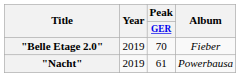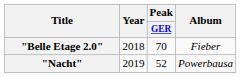 <table class="wikitable plainrowheaders" style="text-align:center;">
 <tr>
 <th scope="col" rowspan="2" style="width:10em;">Title</th>
 <th scope="col" rowspan="2">Year</th>
 <th scope="col">Peak</th>
 <th scope="col" rowspan="2">Album</th>
 </tr>
 <tr>
 <th style="width:2.5em; font-size:85%"><a href='#'>GER</a><br></th>
 </tr>
 <tr>
 <th scope="row">"Belle Etage 2.0"<br></th>
-<td>2019</td>
+<td>2018</td>
 <td>70</td>
 <td><em>Fieber</em></td>
 </tr>
 <tr>
 <th scope="row">"Nacht"</th>
 <td>2019</td>
-<td>61</td>
+<td>52</td>
 <td><em>Powerbausa</em></td>
 </tr>
 </table>
